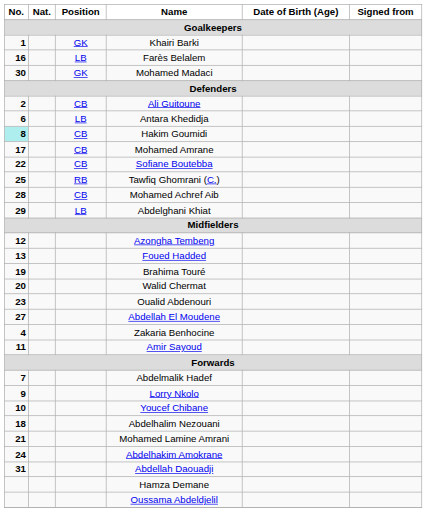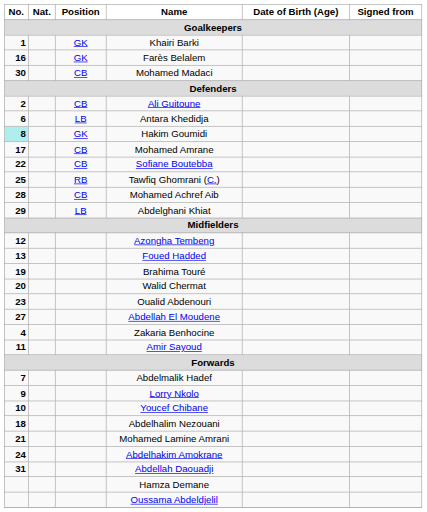 <table class="wikitable" style="text-align:center; font-size:90%; width:100%">
 <tr>
 <th style="background:white; color:black; text-align:center;">No.</th>
 <th style="background:white; color:black; text-align:center;">Nat.</th>
 <th style="background:white; color:black; text-align:center;">Position</th>
 <th style="background:white; color:black; text-align:center;">Name</th>
 <th style="background:white; color:black; text-align:center;">Date of Birth (Age)</th>
 <th style="background:white; color:black; text-align:center;">Signed from</th>
 </tr>
 <tr>
 <th colspan=10 style="background:#DCDCDC; text-align:center;">Goalkeepers</th>
 </tr>
 <tr>
 <td style="text-align:right"><strong>1</strong></td>
 <td></td>
 <td><a href='#'>GK</a></td>
 <td>Khairi Barki</td>
 <td></td>
 <td style="text-align:left"> <a href='#'></a></td>
 </tr>
 <tr>
 <td style="text-align:right"><strong>16</strong></td>
 <td></td>
-<td><a href='#'>LB</a></td>
+<td><a href='#'>GK</a></td>
 <td>Farès Belalem</td>
 <td></td>
 <td style="text-align:left"> <a href='#'></a></td>
 </tr>
 <tr>
 <td style="text-align:right"><strong>30</strong></td>
 <td></td>
-<td><a href='#'>GK</a></td>
+<td><a href='#'>CB</a></td>
 <td>Mohamed Madaci</td>
 <td></td>
 <td style="text-align:left"> <a href='#'></a></td>
 </tr>
 <tr>
 <th colspan=10 style="background:#DCDCDC; text-align:center;">Defenders</th>
 </tr>
 <tr>
 <td style="text-align:right"><strong>2</strong></td>
 <td></td>
 <td><a href='#'>CB</a></td>
 <td><a href='#'>Ali Guitoune</a></td>
 <td></td>
 <td style="text-align:left"> <a href='#'></a></td>
 </tr>
 <tr>
 <td style="text-align:right"><strong>6</strong></td>
 <td></td>
 <td><a href='#'>LB</a></td>
 <td>Antara Khedidja</td>
 <td></td>
 <td style="text-align:left"> <a href='#'></a></td>
 </tr>
 <tr>
 <td style="background: paleturquoise; text-align:right"><strong>8</strong></td>
 <td></td>
-<td><a href='#'>CB</a></td>
+<td><a href='#'>GK</a></td>
 <td>Hakim Goumidi</td>
 <td></td>
 <td style="text-align:left"> <a href='#'></a></td>
 </tr>
 <tr>
 <td style="text-align:right"><strong>17</strong></td>
 <td></td>
 <td><a href='#'>CB</a></td>
 <td>Mohamed Amrane</td>
 <td></td>
 <td style="text-align:left"> <a href='#'></a></td>
 </tr>
 <tr>
 <td style="text-align:right"><strong>22</strong></td>
 <td></td>
 <td><a href='#'>CB</a></td>
 <td><a href='#'>Sofiane Boutebba</a></td>
 <td></td>
 <td style="text-align:left"> <a href='#'></a></td>
 </tr>
 <tr>
 <td style="text-align:right"><strong>25</strong></td>
 <td></td>
 <td><a href='#'>RB</a></td>
 <td>Tawfiq Ghomrani (<a href='#'>C.</a>)</td>
 <td></td>
 <td style="text-align:left"> <a href='#'></a></td>
 </tr>
 <tr>
 <td style="text-align:right"><strong>28</strong></td>
 <td></td>
 <td><a href='#'>CB</a></td>
 <td>Mohamed Achref Aib</td>
 <td></td>
 <td style="text-align:left"> <a href='#'></a></td>
 </tr>
 <tr>
 <td style="text-align:right"><strong>29</strong></td>
 <td></td>
 <td><a href='#'>LB</a></td>
 <td>Abdelghani Khiat</td>
 <td></td>
 <td style="text-align:left"> <a href='#'></a></td>
 </tr>
 <tr>
 <th colspan=10 style="background:#DCDCDC; text-align:center;">Midfielders</th>
 </tr>
 <tr>
 <td style="text-align:right"><strong>12</strong></td>
 <td></td>
 <td></td>
 <td><a href='#'>Azongha Tembeng</a></td>
 <td></td>
 <td style="text-align:left"> <a href='#'></a></td>
 </tr>
 <tr>
 <td style="text-align:right"><strong>13</strong></td>
 <td></td>
 <td></td>
 <td><a href='#'>Foued Hadded</a></td>
 <td></td>
 <td style="text-align:left"> <a href='#'></a></td>
 </tr>
 <tr>
 <td style="text-align:right"><strong>19</strong></td>
 <td></td>
 <td></td>
 <td>Brahima Touré</td>
 <td></td>
 <td style="text-align:left"> <a href='#'></a></td>
 </tr>
 <tr>
 <td style="text-align:right"><strong>20</strong></td>
 <td></td>
 <td></td>
 <td>Walid Chermat</td>
 <td></td>
 <td style="text-align:left"> <a href='#'></a></td>
 </tr>
 <tr>
 <td style="text-align:right"><strong>23</strong></td>
 <td></td>
 <td></td>
 <td>Oualid Abdenouri</td>
 <td></td>
 <td style="text-align:left"> <a href='#'></a></td>
 </tr>
 <tr>
 <td style="text-align:right"><strong>27</strong></td>
 <td></td>
 <td></td>
 <td><a href='#'>Abdellah El Moudene</a></td>
 <td></td>
 <td style="text-align:left"> <a href='#'></a></td>
 </tr>
 <tr>
 <td style="text-align:right"><strong>4</strong></td>
 <td></td>
 <td></td>
 <td>Zakaria Benhocine</td>
 <td></td>
 <td style="text-align:left"> <a href='#'></a></td>
 </tr>
 <tr>
 <td style="text-align:right"><strong>11</strong></td>
 <td></td>
 <td></td>
 <td><a href='#'>Amir Sayoud</a></td>
 <td></td>
 <td style="text-align:left"> <a href='#'></a></td>
 </tr>
 <tr>
 <th colspan=10 style="background:#DCDCDC; text-align:center;">Forwards</th>
 </tr>
 <tr>
 <td style="text-align:right"><strong>7</strong></td>
 <td></td>
 <td></td>
 <td>Abdelmalik Hadef</td>
 <td></td>
 <td style="text-align:left"> <a href='#'></a></td>
 </tr>
 <tr>
 <td style="text-align:right"><strong>9</strong></td>
 <td></td>
 <td></td>
 <td><a href='#'>Lorry Nkolo</a></td>
 <td></td>
 <td style="text-align:left"> <a href='#'></a></td>
 </tr>
 <tr>
 <td style="text-align:right"><strong>10</strong></td>
 <td></td>
 <td></td>
 <td><a href='#'>Youcef Chibane</a></td>
 <td></td>
 <td style="text-align:left"> <a href='#'></a></td>
 </tr>
 <tr>
 <td style="text-align:right"><strong>18</strong></td>
 <td></td>
 <td></td>
 <td>Abdelhalim Nezouani</td>
 <td></td>
 <td style="text-align:left"> <a href='#'></a></td>
 </tr>
 <tr>
 <td style="text-align:right"><strong>21</strong></td>
 <td></td>
 <td></td>
 <td>Mohamed Lamine Amrani</td>
 <td></td>
 <td style="text-align:left"> <a href='#'></a></td>
 </tr>
 <tr>
 <td style="text-align:right"><strong>24</strong></td>
 <td></td>
 <td></td>
 <td><a href='#'>Abdelhakim Amokrane</a></td>
 <td></td>
 <td style="text-align:left"> <a href='#'></a></td>
 </tr>
 <tr>
 <td style="text-align:right"><strong>31</strong></td>
 <td></td>
 <td></td>
 <td><a href='#'>Abdellah Daouadji</a></td>
 <td></td>
 <td style="text-align:left"> <a href='#'></a></td>
 </tr>
 <tr>
 <td></td>
 <td></td>
 <td></td>
 <td>Hamza Demane</td>
 <td></td>
 <td style="text-align:left"> <a href='#'></a></td>
 </tr>
 <tr>
 <td></td>
 <td></td>
 <td></td>
 <td><a href='#'>Oussama Abdeldjelil</a></td>
 <td></td>
 <td style="text-align:left"> <a href='#'></a></td>
 </tr>
 <tr>
 </tr>
 </table>
